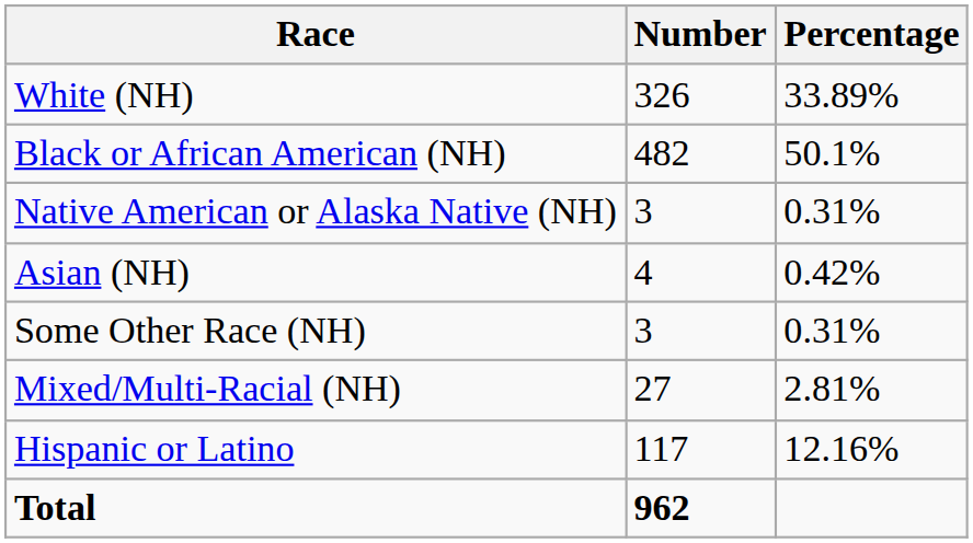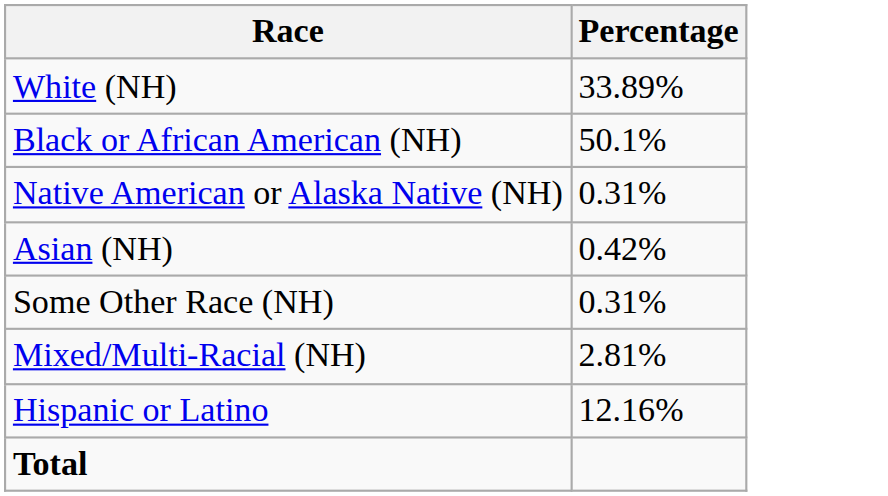 <table class="wikitable">
 <tr>
 <th>Race</th>
-<th>Number</th>
 <th>Percentage</th>
 </tr>
 <tr>
 <td><a href='#'>White</a> (NH)</td>
-<td>326</td>
 <td>33.89%</td>
 </tr>
 <tr>
 <td><a href='#'>Black or African American</a> (NH)</td>
-<td>482</td>
 <td>50.1%</td>
 </tr>
 <tr>
 <td><a href='#'>Native American</a> or <a href='#'>Alaska Native</a> (NH)</td>
-<td>3</td>
 <td>0.31%</td>
 </tr>
 <tr>
 <td><a href='#'>Asian</a> (NH)</td>
-<td>4</td>
 <td>0.42%</td>
 </tr>
 <tr>
 <td>Some Other Race (NH)</td>
-<td>3</td>
 <td>0.31%</td>
 </tr>
 <tr>
 <td><a href='#'>Mixed/Multi-Racial</a> (NH)</td>
-<td>27</td>
 <td>2.81%</td>
 </tr>
 <tr>
 <td><a href='#'>Hispanic or Latino</a></td>
-<td>117</td>
 <td>12.16%</td>
 </tr>
 <tr>
 <td><strong>Total</strong></td>
-<td><strong>962</strong></td>
 <td></td>
 </tr>
 </table>
